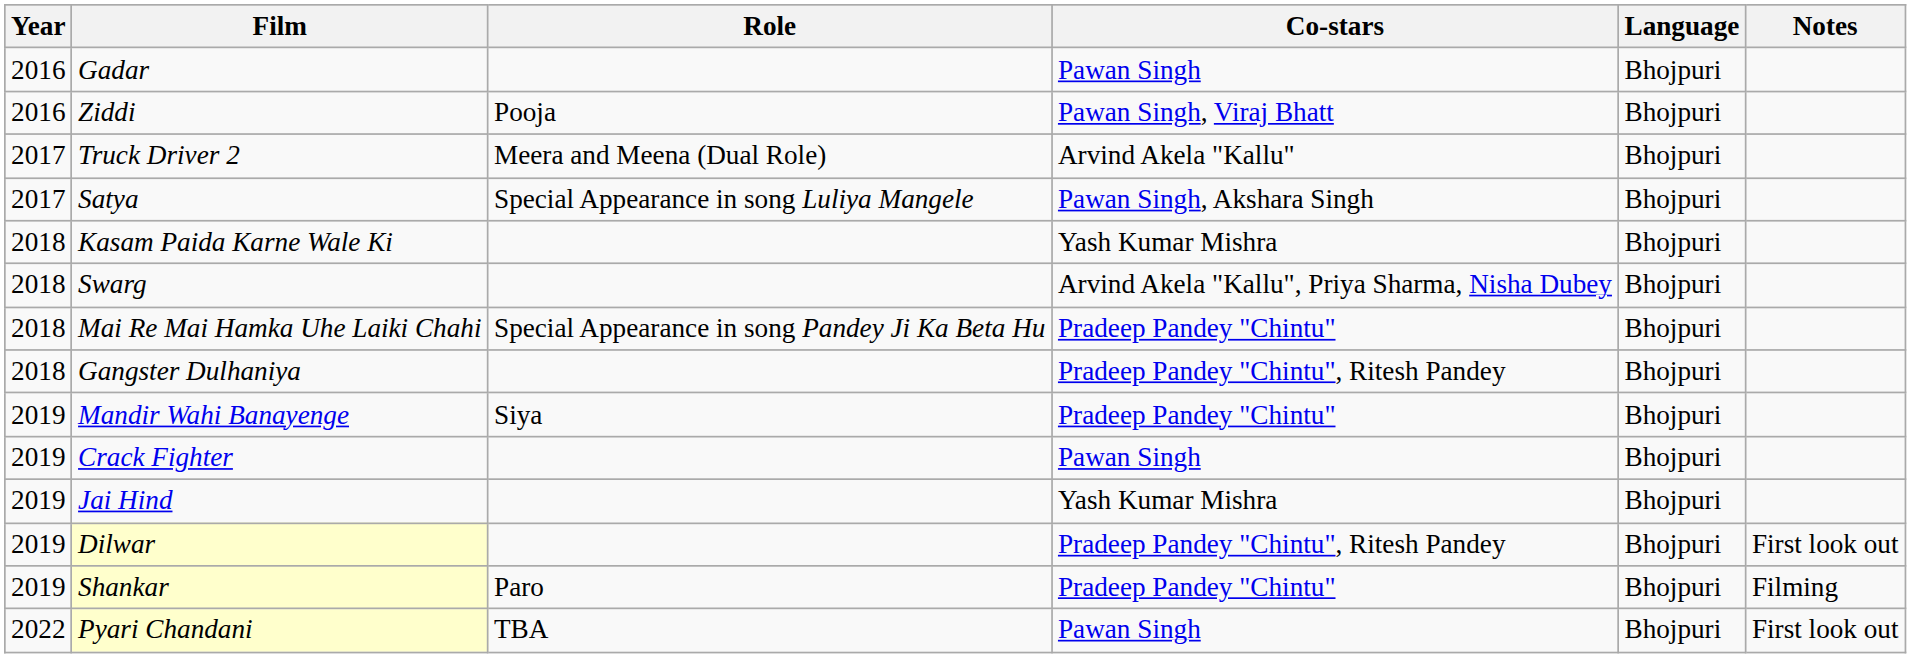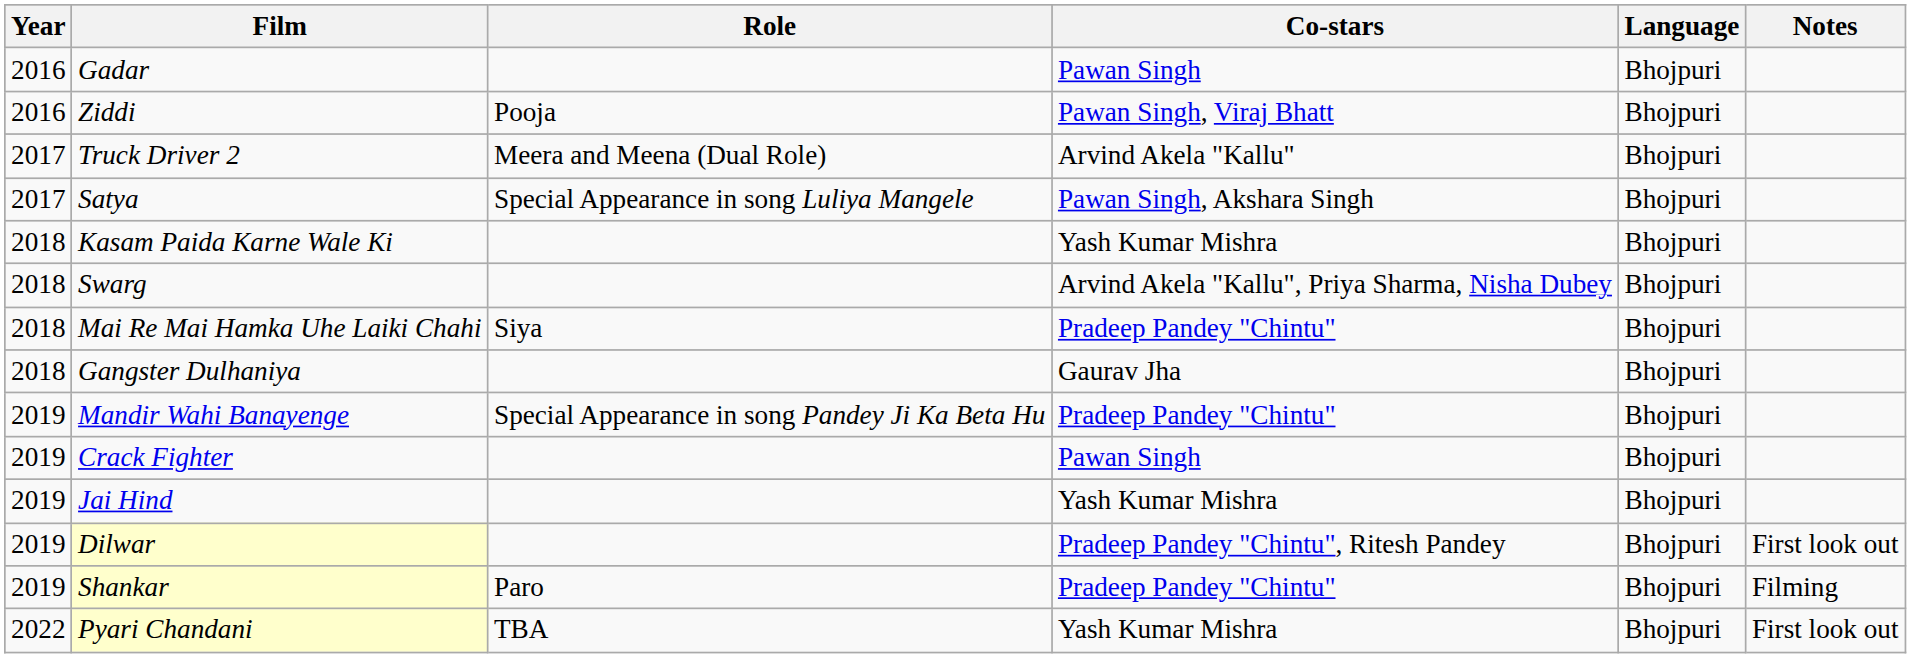 <table class="wikitable sortable">
 <tr>
 <th>Year</th>
 <th>Film</th>
 <th>Role</th>
 <th>Co-stars</th>
 <th>Language</th>
 <th>Notes</th>
 </tr>
 <tr>
 <td>2016</td>
 <td><em>Gadar</em></td>
 <td></td>
 <td><a href='#'>Pawan Singh</a></td>
 <td>Bhojpuri</td>
 <td></td>
 </tr>
 <tr>
 <td>2016</td>
 <td><em>Ziddi</em></td>
 <td>Pooja</td>
 <td><a href='#'>Pawan Singh</a>, <a href='#'>Viraj Bhatt</a></td>
 <td>Bhojpuri</td>
 <td></td>
 </tr>
 <tr>
 <td>2017</td>
 <td><em>Truck Driver 2</em></td>
 <td>Meera and Meena (Dual Role)</td>
 <td>Arvind Akela "Kallu"</td>
 <td>Bhojpuri</td>
 <td></td>
 </tr>
 <tr>
 <td>2017</td>
 <td><em>Satya</em></td>
 <td>Special Appearance in song <em>Luliya Mangele</em></td>
 <td><a href='#'>Pawan Singh</a>, Akshara Singh</td>
 <td>Bhojpuri</td>
 <td></td>
 </tr>
 <tr>
 <td>2018</td>
 <td><em>Kasam Paida Karne Wale Ki</em></td>
 <td></td>
 <td>Yash Kumar Mishra</td>
 <td>Bhojpuri</td>
 <td></td>
 </tr>
 <tr>
 <td>2018</td>
 <td><em>Swarg</em></td>
 <td></td>
 <td>Arvind Akela "Kallu", Priya Sharma, <a href='#'>Nisha Dubey</a></td>
 <td>Bhojpuri</td>
 <td></td>
 </tr>
 <tr>
 <td>2018</td>
 <td><em>Mai Re Mai Hamka Uhe Laiki Chahi</em></td>
-<td>Special Appearance in song <em>Pandey Ji Ka Beta Hu</em></td>
+<td>Siya</td>
 <td><a href='#'> Pradeep Pandey "Chintu"</a></td>
 <td>Bhojpuri</td>
 <td></td>
 </tr>
 <tr>
 <td>2018</td>
 <td><em>Gangster Dulhaniya</em></td>
 <td></td>
-<td><a href='#'> Pradeep Pandey "Chintu"</a>, Ritesh Pandey</td>
+<td>Gaurav Jha</td>
 <td>Bhojpuri</td>
 <td></td>
 </tr>
 <tr>
 <td>2019</td>
 <td><em><a href='#'>Mandir Wahi Banayenge</a></em></td>
-<td>Siya</td>
+<td>Special Appearance in song <em>Pandey Ji Ka Beta Hu</em></td>
 <td><a href='#'>Pradeep Pandey "Chintu"</a></td>
 <td>Bhojpuri</td>
 <td></td>
 </tr>
 <tr>
 <td>2019</td>
 <td><em><a href='#'>Crack Fighter</a></em></td>
 <td></td>
 <td><a href='#'>Pawan Singh</a></td>
 <td>Bhojpuri</td>
 <td></td>
 </tr>
 <tr>
 <td>2019</td>
 <td><em><a href='#'>Jai Hind</a></em></td>
 <td></td>
 <td>Yash Kumar Mishra</td>
 <td>Bhojpuri</td>
 <td></td>
 </tr>
 <tr>
 <td>2019</td>
 <td scope="row" style="background:#ffc; "><em>Dilwar</em> </td>
 <td></td>
 <td><a href='#'> Pradeep Pandey "Chintu"</a>, Ritesh Pandey</td>
 <td>Bhojpuri</td>
 <td>First look out</td>
 </tr>
 <tr>
 <td>2019</td>
 <td scope="row" style="background:#ffc; "><em>Shankar</em> </td>
 <td>Paro</td>
 <td><a href='#'>Pradeep Pandey "Chintu"</a></td>
 <td>Bhojpuri</td>
 <td>Filming</td>
 </tr>
 <tr>
 <td>2022</td>
 <td scope="row" style="background:#ffc; "><em>Pyari Chandani</em> </td>
 <td>TBA</td>
-<td><a href='#'>Pawan Singh</a></td>
+<td>Yash Kumar Mishra</td>
 <td>Bhojpuri</td>
 <td>First look out</td>
 </tr>
 </table>
